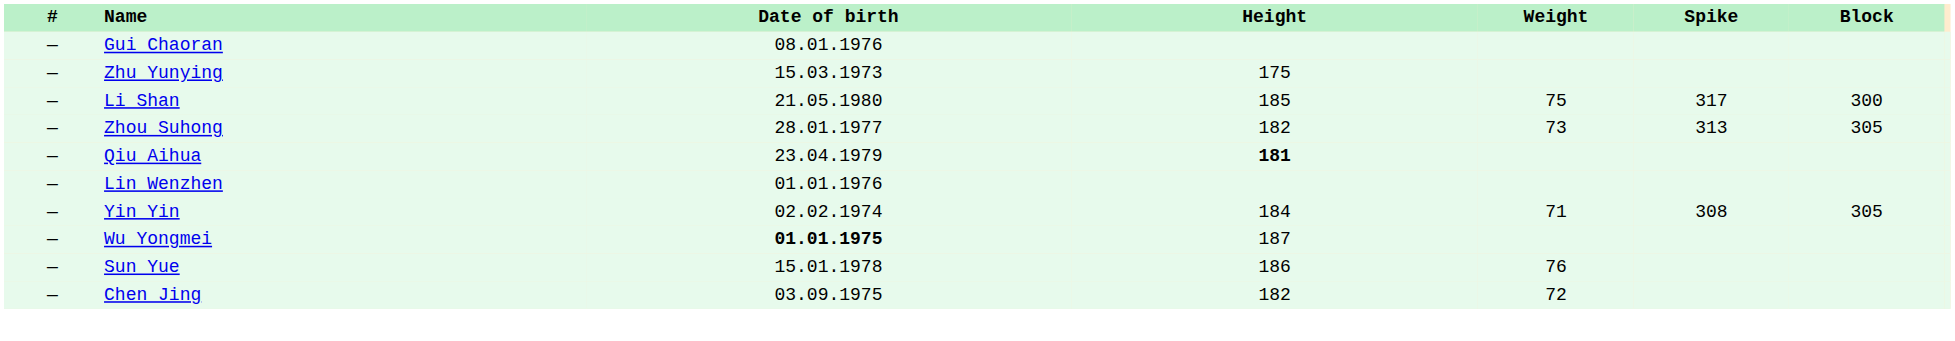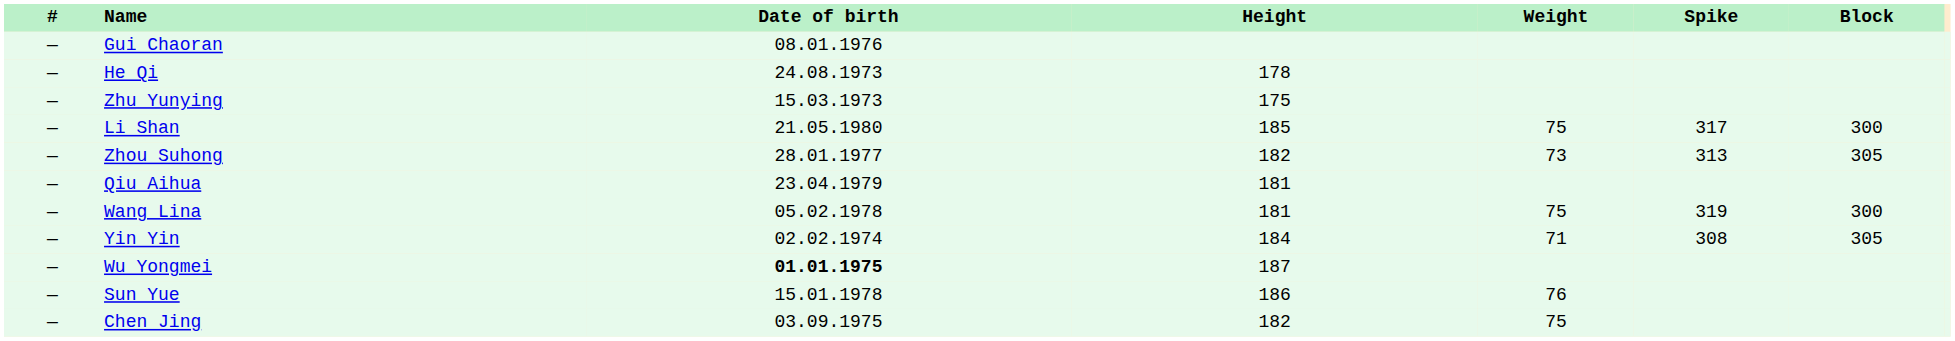 <table border=0 cellpadding=2 cellspacing=0  |- bgcolor=#FFECCE style="text-align:center; font-size:90%;" width=100%>
 <tr bgcolor=#BBF0C9>
 <th width=5%>#</th>
 <th width=25% align=left>Name</th>
 <th width=25%>Date of birth</th>
 <th width=21%>Height</th>
 <th width=8%>Weight</th>
 <th width=8%>Spike</th>
 <th width=8%>Block</th>
 </tr>
 <tr bgcolor=#E7FAEC>
 <td>—</td>
 <td align=left><a href='#'>Gui Chaoran</a></td>
 <td>08.01.1976</td>
 <td></td>
+<td></td>
+<td></td>
+<td></td>
+<td></td>
+</tr>
+<tr bgcolor=#E7FAEC>
+<td>—</td>
+<td align=left><a href='#'>He Qi</a></td>
+<td>24.08.1973</td>
+<td>178</td>
 <td></td>
 <td></td>
 <td></td>
 <td></td>
 </tr>
 <tr bgcolor=#E7FAEC>
 <td>—</td>
 <td align=left><a href='#'>Zhu Yunying</a></td>
 <td>15.03.1973</td>
 <td>175</td>
 <td></td>
 <td></td>
 <td></td>
 <td></td>
 </tr>
 <tr bgcolor=#E7FAEC>
 <td>—</td>
 <td align=left><a href='#'>Li Shan</a></td>
 <td>21.05.1980</td>
 <td>185</td>
 <td>75</td>
 <td>317</td>
 <td>300</td>
 <td></td>
 </tr>
 <tr bgcolor=#E7FAEC>
 <td>—</td>
 <td align=left><a href='#'>Zhou Suhong</a></td>
 <td>28.01.1977</td>
 <td>182</td>
 <td>73</td>
 <td>313</td>
 <td>305</td>
 <td></td>
 </tr>
 <tr bgcolor=#E7FAEC>
 <td>—</td>
 <td align=left><a href='#'>Qiu Aihua</a></td>
 <td>23.04.1979</td>
-<td><strong>181</strong></td>
+<td>181</td>
 <td></td>
 <td></td>
 <td></td>
 <td></td>
 </tr>
 <tr bgcolor=#E7FAEC>
 <td>—</td>
-<td align=left><a href='#'>Lin Wenzhen</a></td>
-<td>01.01.1976</td>
-<td></td>
-<td></td>
-<td></td>
-<td></td>
+<td align=left><a href='#'>Wang Lina</a></td>
+<td>05.02.1978</td>
+<td>181</td>
+<td>75</td>
+<td>319</td>
+<td>300</td>
 <td></td>
 </tr>
 <tr bgcolor=#E7FAEC>
 <td>—</td>
 <td align=left><a href='#'>Yin Yin</a></td>
 <td>02.02.1974</td>
 <td>184</td>
 <td>71</td>
 <td>308</td>
 <td>305</td>
 <td></td>
 </tr>
 <tr bgcolor=#E7FAEC>
 <td>—</td>
 <td align=left><a href='#'>Wu Yongmei</a></td>
 <td><strong>01.01.1975</strong></td>
 <td>187</td>
 <td></td>
 <td></td>
 <td></td>
 <td></td>
 </tr>
 <tr bgcolor=#E7FAEC>
 <td>—</td>
 <td align=left><a href='#'>Sun Yue</a></td>
 <td>15.01.1978</td>
 <td>186</td>
 <td>76</td>
 <td></td>
 <td></td>
 <td></td>
 </tr>
 <tr bgcolor=#E7FAEC>
 <td>—</td>
 <td align=left><a href='#'>Chen Jing</a></td>
 <td>03.09.1975</td>
 <td>182</td>
-<td>72</td>
+<td>75</td>
 <td></td>
 <td></td>
 <td></td>
 </tr>
 </table>
